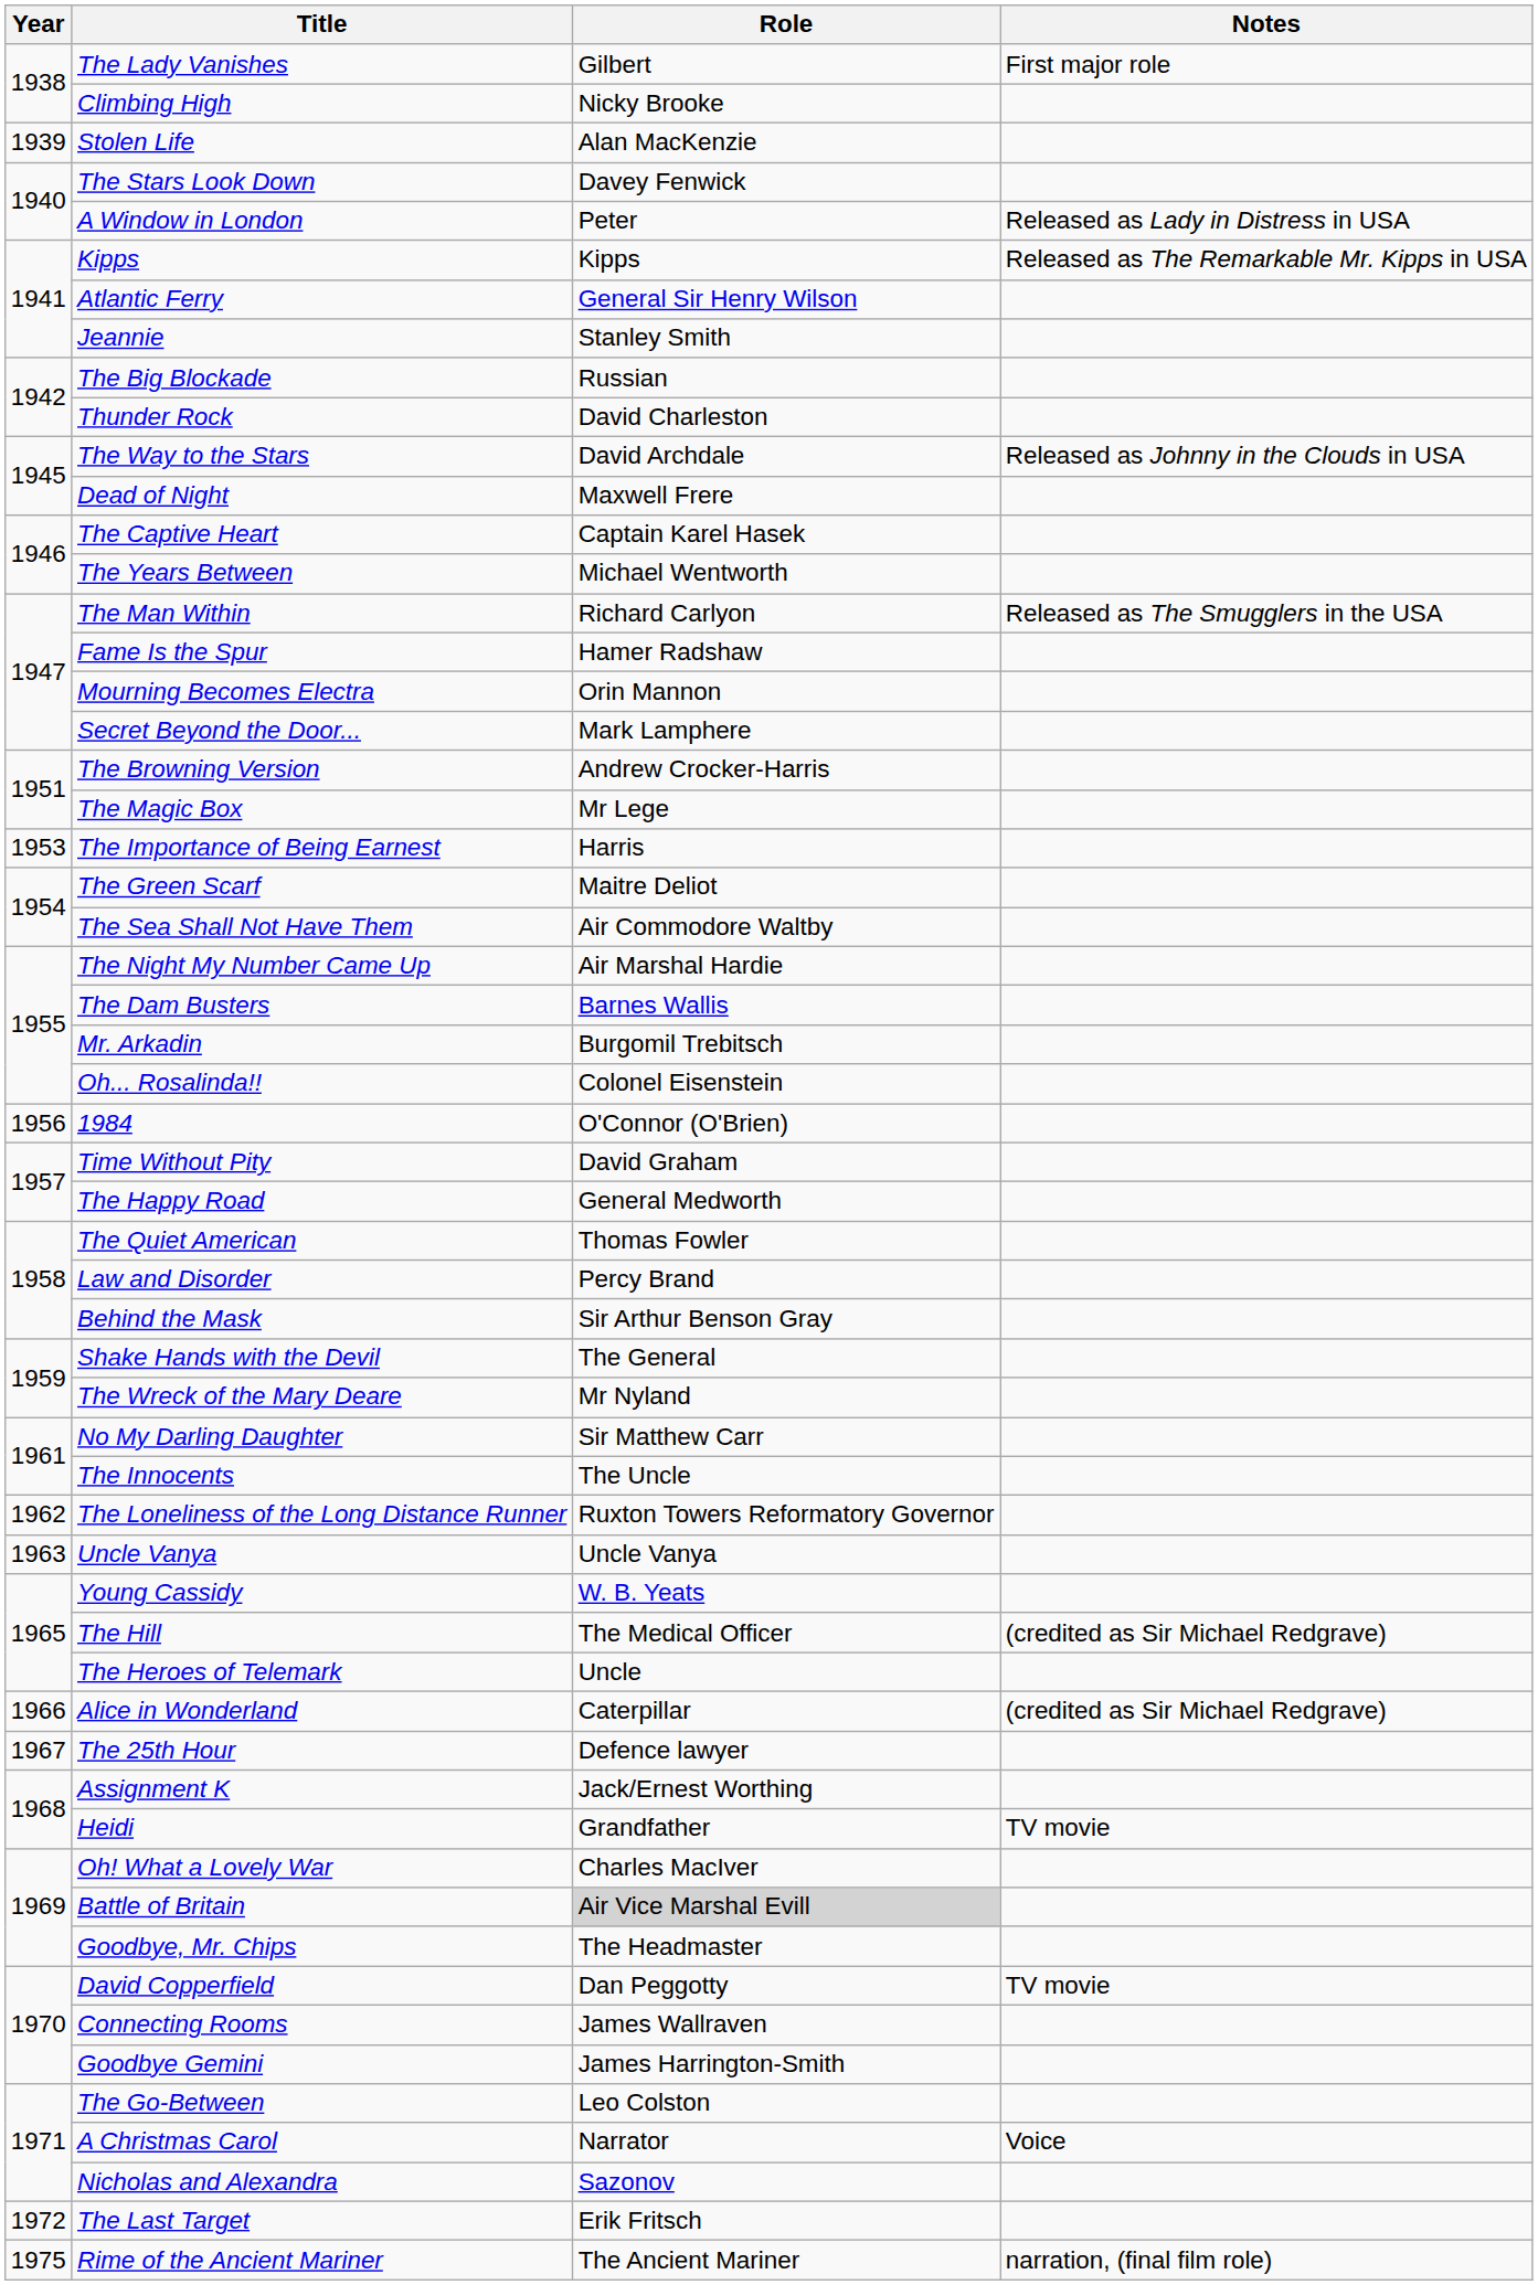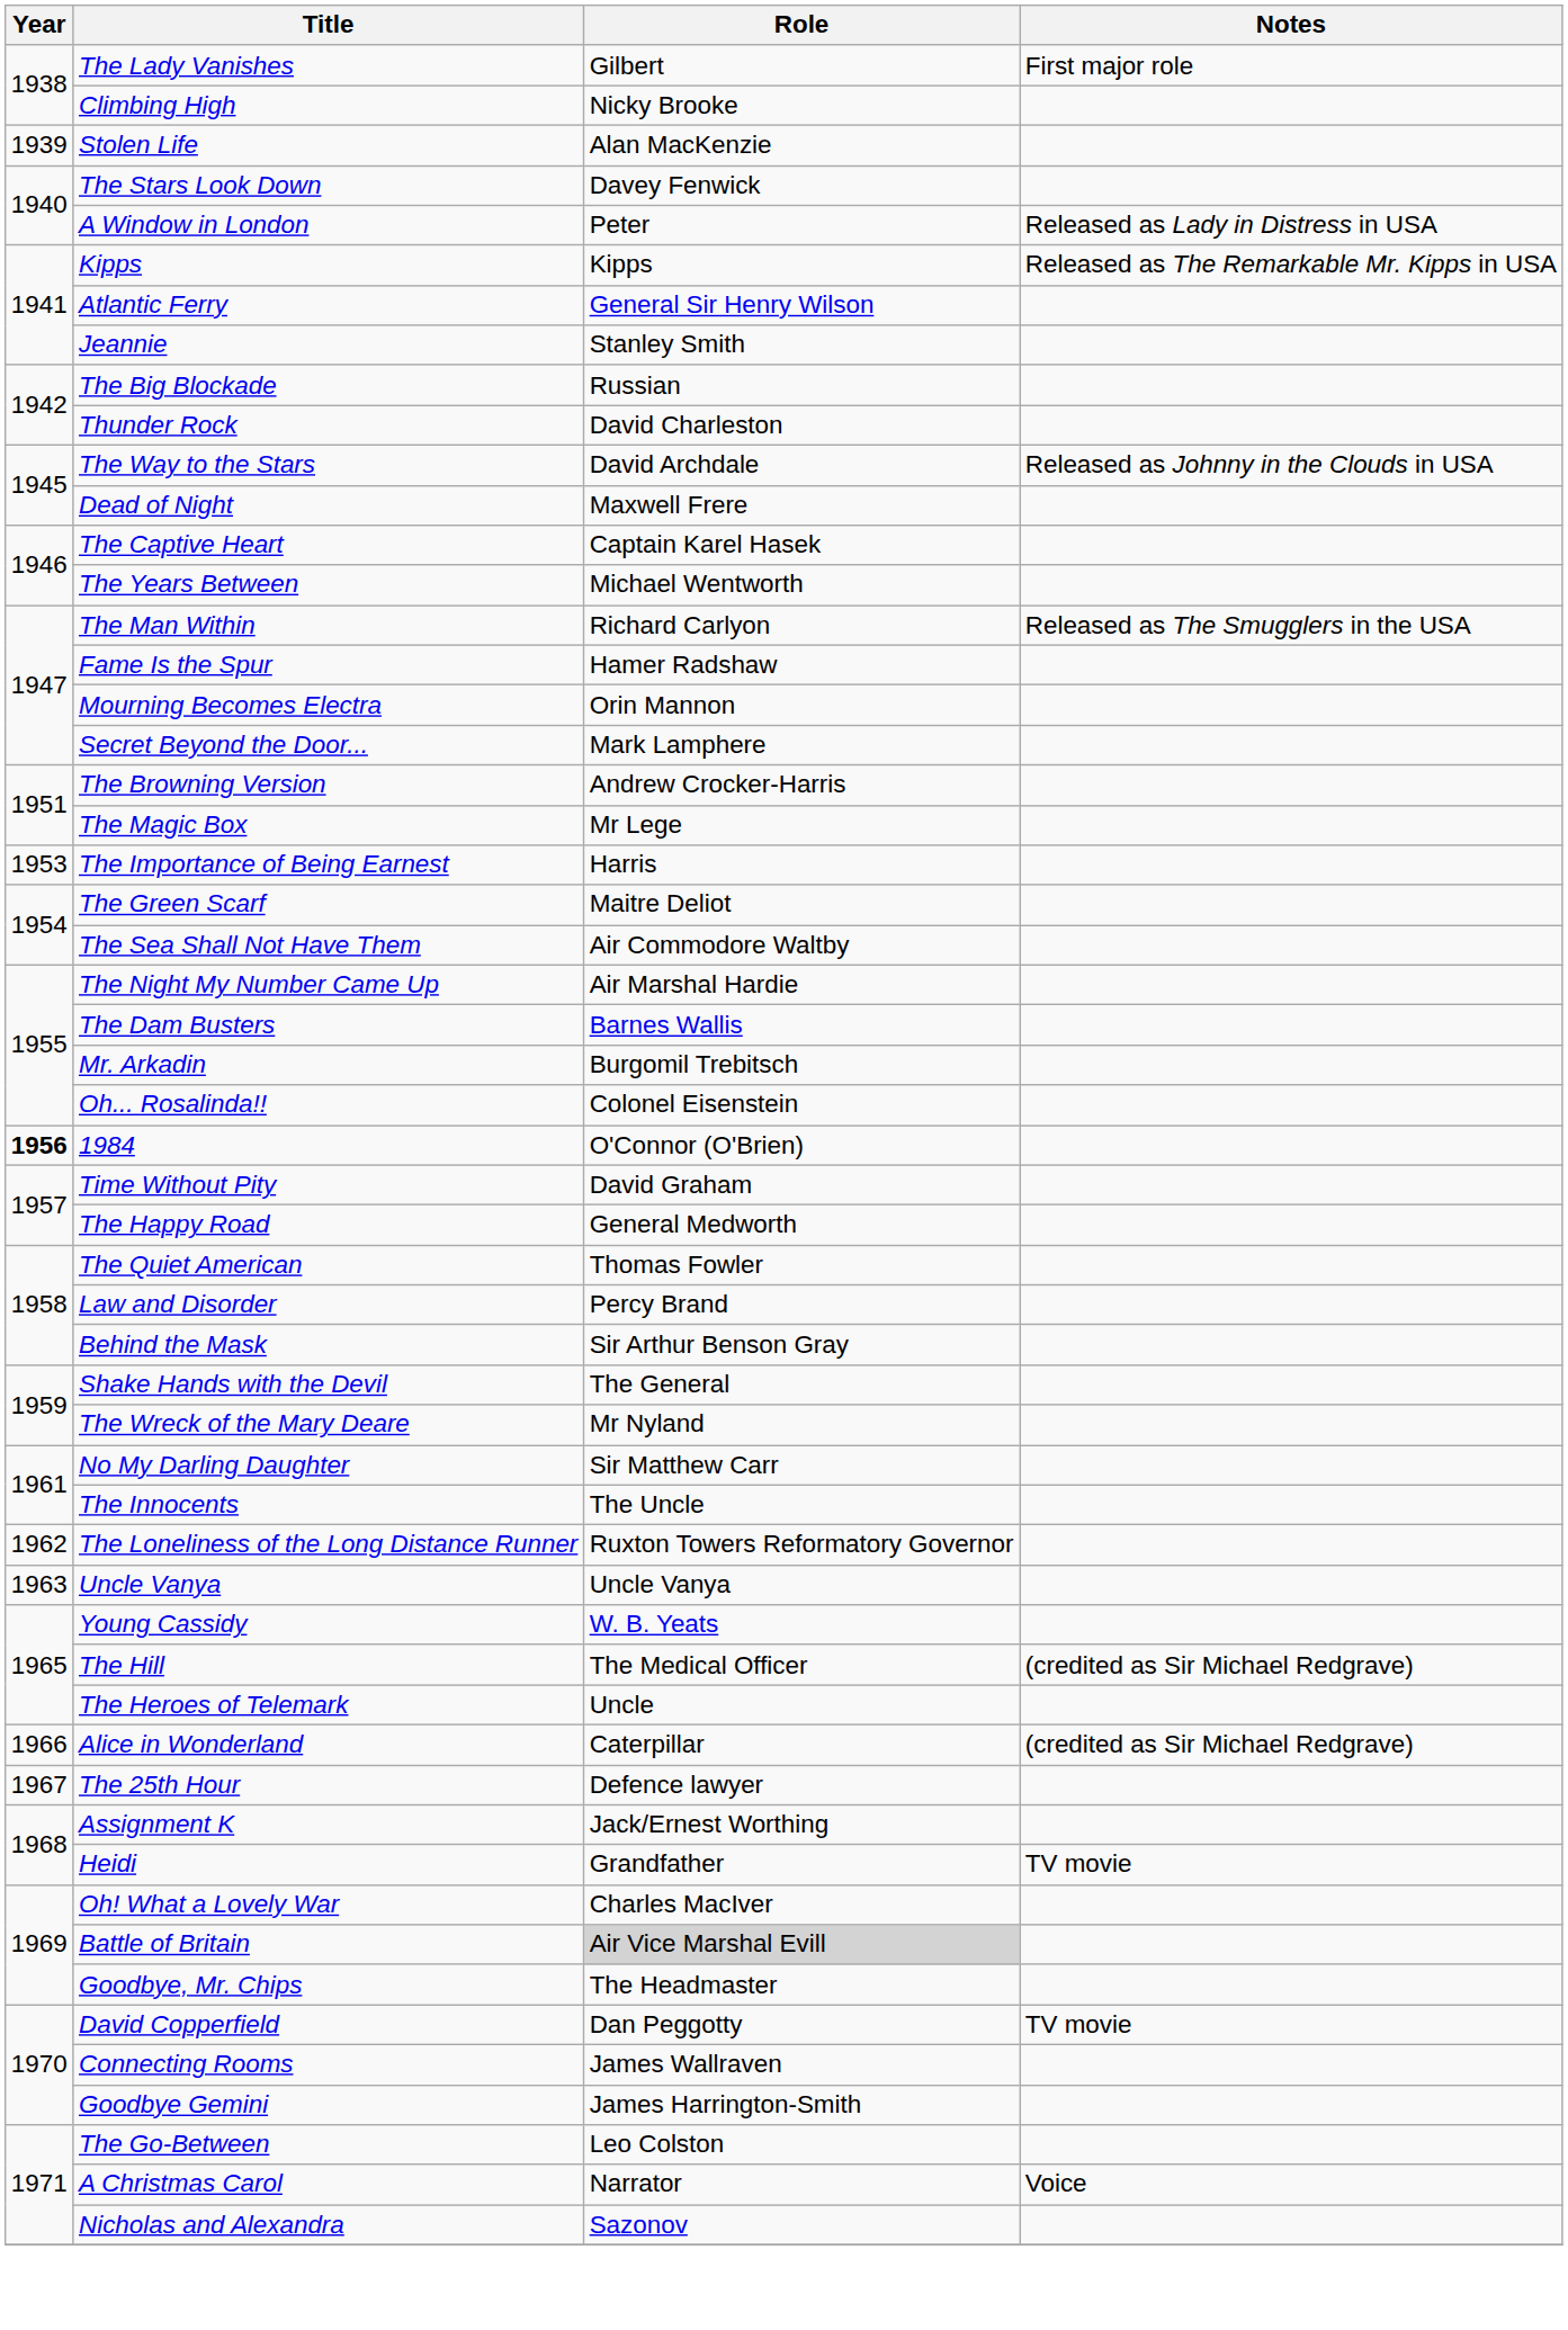 <table class="wikitable sortable">
 <tr>
 <th>Year</th>
 <th>Title</th>
 <th>Role</th>
 <th>Notes</th>
 </tr>
 <tr>
 <td rowspan="2">1938</td>
 <td><em><a href='#'>The Lady Vanishes</a></em></td>
 <td>Gilbert</td>
 <td>First major role</td>
 </tr>
 <tr>
 <td><em><a href='#'>Climbing High</a></em></td>
 <td>Nicky Brooke</td>
 <td></td>
 </tr>
 <tr>
 <td>1939</td>
 <td><em><a href='#'>Stolen Life</a></em></td>
 <td>Alan MacKenzie</td>
 <td></td>
 </tr>
 <tr>
 <td rowspan="2">1940</td>
 <td><em><a href='#'>The Stars Look Down</a></em></td>
 <td>Davey Fenwick</td>
 <td></td>
 </tr>
 <tr>
 <td><em><a href='#'>A Window in London</a></em></td>
 <td>Peter</td>
 <td>Released as <em>Lady in Distress</em> in USA</td>
 </tr>
 <tr>
 <td rowspan="3">1941</td>
 <td><em><a href='#'>Kipps</a></em></td>
 <td>Kipps</td>
 <td>Released as <em>The Remarkable Mr. Kipps</em> in USA</td>
 </tr>
 <tr>
 <td><em><a href='#'>Atlantic Ferry</a></em></td>
 <td><a href='#'>General Sir Henry Wilson</a></td>
 <td></td>
 </tr>
 <tr>
 <td><em><a href='#'>Jeannie</a></em></td>
 <td>Stanley Smith</td>
 <td></td>
 </tr>
 <tr>
 <td rowspan="2">1942</td>
 <td><em><a href='#'>The Big Blockade</a></em></td>
 <td>Russian</td>
 <td></td>
 </tr>
 <tr>
 <td><em><a href='#'>Thunder Rock</a></em></td>
 <td>David Charleston</td>
 <td></td>
 </tr>
 <tr>
 <td rowspan="2">1945</td>
 <td><em><a href='#'>The Way to the Stars</a></em></td>
 <td>David Archdale</td>
 <td>Released as <em>Johnny in the Clouds</em> in USA</td>
 </tr>
 <tr>
 <td><em><a href='#'>Dead of Night</a></em></td>
 <td>Maxwell Frere</td>
 <td></td>
 </tr>
 <tr>
 <td rowspan="2">1946</td>
 <td><em><a href='#'>The Captive Heart</a></em></td>
 <td>Captain Karel Hasek</td>
 <td></td>
 </tr>
 <tr>
 <td><em><a href='#'>The Years Between</a></em></td>
 <td>Michael Wentworth</td>
 <td></td>
 </tr>
 <tr>
 <td rowspan="4">1947</td>
 <td><em><a href='#'>The Man Within</a></em></td>
 <td>Richard Carlyon</td>
 <td>Released as <em>The Smugglers</em> in the USA</td>
 </tr>
 <tr>
 <td><em><a href='#'>Fame Is the Spur</a></em></td>
 <td>Hamer Radshaw</td>
 <td></td>
 </tr>
 <tr>
 <td><em><a href='#'>Mourning Becomes Electra</a></em></td>
 <td>Orin Mannon</td>
 <td></td>
 </tr>
 <tr>
 <td><em><a href='#'>Secret Beyond the Door...</a></em></td>
 <td>Mark Lamphere</td>
 <td></td>
 </tr>
 <tr>
 <td rowspan="2">1951</td>
 <td><em><a href='#'>The Browning Version</a></em></td>
 <td>Andrew Crocker-Harris</td>
 <td></td>
 </tr>
 <tr>
 <td><em><a href='#'>The Magic Box</a></em></td>
 <td>Mr Lege</td>
 <td></td>
 </tr>
 <tr>
 <td>1953</td>
 <td><em><a href='#'>The Importance of Being Earnest</a></em></td>
 <td>Harris</td>
 <td></td>
 </tr>
 <tr>
 <td rowspan="2">1954</td>
 <td><em><a href='#'>The Green Scarf</a></em></td>
 <td>Maitre Deliot</td>
 <td></td>
 </tr>
 <tr>
 <td><em><a href='#'>The Sea Shall Not Have Them</a></em></td>
 <td>Air Commodore Waltby</td>
 <td></td>
 </tr>
 <tr>
 <td rowspan="4">1955</td>
 <td><em><a href='#'>The Night My Number Came Up</a></em></td>
 <td>Air Marshal Hardie</td>
 <td></td>
 </tr>
 <tr>
 <td><em><a href='#'>The Dam Busters</a></em></td>
 <td><a href='#'>Barnes Wallis</a></td>
 <td></td>
 </tr>
 <tr>
 <td><em><a href='#'>Mr. Arkadin</a></em></td>
 <td>Burgomil Trebitsch</td>
 <td></td>
 </tr>
 <tr>
 <td><em><a href='#'>Oh... Rosalinda!!</a></em></td>
 <td>Colonel Eisenstein</td>
 <td></td>
 </tr>
 <tr>
-<td>1956</td>
+<td><strong>1956</strong></td>
 <td><em><a href='#'>1984</a></em></td>
 <td>O'Connor (O'Brien)</td>
 <td></td>
 </tr>
 <tr>
 <td rowspan="2">1957</td>
 <td><em><a href='#'>Time Without Pity</a></em></td>
 <td>David Graham</td>
 <td></td>
 </tr>
 <tr>
 <td><em><a href='#'>The Happy Road</a></em></td>
 <td>General Medworth</td>
 <td></td>
 </tr>
 <tr>
 <td rowspan="3">1958</td>
 <td><em><a href='#'>The Quiet American</a></em></td>
 <td>Thomas Fowler</td>
 <td></td>
 </tr>
 <tr>
 <td><em><a href='#'>Law and Disorder</a></em></td>
 <td>Percy Brand</td>
 <td></td>
 </tr>
 <tr>
 <td><em><a href='#'>Behind the Mask</a></em></td>
 <td>Sir Arthur Benson Gray</td>
 <td></td>
 </tr>
 <tr>
 <td rowspan="2">1959</td>
 <td><em><a href='#'>Shake Hands with the Devil</a></em></td>
 <td>The General</td>
 <td></td>
 </tr>
 <tr>
 <td><em><a href='#'>The Wreck of the Mary Deare</a></em></td>
 <td>Mr Nyland</td>
 <td></td>
 </tr>
 <tr>
 <td rowspan="2">1961</td>
 <td><em><a href='#'>No My Darling Daughter</a></em></td>
 <td>Sir Matthew Carr</td>
 <td></td>
 </tr>
 <tr>
 <td><em><a href='#'>The Innocents</a></em></td>
 <td>The Uncle</td>
 <td></td>
 </tr>
 <tr>
 <td>1962</td>
 <td><em><a href='#'>The Loneliness of the Long Distance Runner</a></em></td>
 <td>Ruxton Towers Reformatory Governor</td>
 <td></td>
 </tr>
 <tr>
 <td>1963</td>
 <td><em><a href='#'>Uncle Vanya</a></em></td>
 <td>Uncle Vanya</td>
 <td></td>
 </tr>
 <tr>
 <td rowspan="3">1965</td>
 <td><em><a href='#'>Young Cassidy</a></em></td>
 <td><a href='#'>W. B. Yeats</a></td>
 <td></td>
 </tr>
 <tr>
 <td><em><a href='#'>The Hill</a></em></td>
 <td>The Medical Officer</td>
 <td>(credited as Sir Michael Redgrave)</td>
 </tr>
 <tr>
 <td><em><a href='#'>The Heroes of Telemark</a></em></td>
 <td>Uncle</td>
 <td></td>
 </tr>
 <tr>
 <td>1966</td>
 <td><em><a href='#'>Alice in Wonderland</a></em></td>
 <td>Caterpillar</td>
 <td>(credited as Sir Michael Redgrave)</td>
 </tr>
 <tr>
 <td>1967</td>
 <td><em><a href='#'>The 25th Hour</a></em></td>
 <td>Defence lawyer</td>
 <td></td>
 </tr>
 <tr>
 <td rowspan="2">1968</td>
 <td><em><a href='#'>Assignment K</a></em></td>
 <td>Jack/Ernest Worthing</td>
 <td></td>
 </tr>
 <tr>
 <td><em><a href='#'>Heidi</a></em></td>
 <td>Grandfather</td>
 <td>TV movie</td>
 </tr>
 <tr>
 <td rowspan="3">1969</td>
 <td><em><a href='#'>Oh! What a Lovely War</a></em></td>
 <td>Charles MacIver</td>
 <td></td>
 </tr>
 <tr>
 <td><em><a href='#'>Battle of Britain</a></em></td>
 <td style="background: lightgrey;">Air Vice Marshal Evill</td>
 <td></td>
 </tr>
 <tr>
 <td><em><a href='#'>Goodbye, Mr. Chips</a></em></td>
 <td>The Headmaster</td>
 <td></td>
 </tr>
 <tr>
 <td rowspan="3">1970</td>
 <td><em><a href='#'>David Copperfield</a></em></td>
 <td>Dan Peggotty</td>
 <td>TV movie</td>
 </tr>
 <tr>
 <td><em><a href='#'>Connecting Rooms</a></em></td>
 <td>James Wallraven</td>
 <td></td>
 </tr>
 <tr>
 <td><em><a href='#'>Goodbye Gemini</a></em></td>
 <td>James Harrington-Smith</td>
 <td></td>
 </tr>
 <tr>
 <td rowspan="3">1971</td>
 <td><em><a href='#'>The Go-Between</a></em></td>
 <td>Leo Colston</td>
 <td></td>
 </tr>
 <tr>
 <td><em><a href='#'>A Christmas Carol</a></em></td>
 <td>Narrator</td>
 <td>Voice</td>
 </tr>
 <tr>
 <td><em><a href='#'>Nicholas and Alexandra</a></em></td>
 <td><a href='#'>Sazonov</a></td>
 <td></td>
 </tr>
 <tr>
-<td>1972</td>
-<td><em><a href='#'>The Last Target</a></em></td>
-<td>Erik Fritsch</td>
-<td></td>
-</tr>
-<tr>
-<td>1975</td>
-<td><em><a href='#'>Rime of the Ancient Mariner</a></em></td>
-<td>The Ancient Mariner</td>
-<td>narration, (final film role)</td>
-</tr>
-<tr>
 </tr>
 </table>
